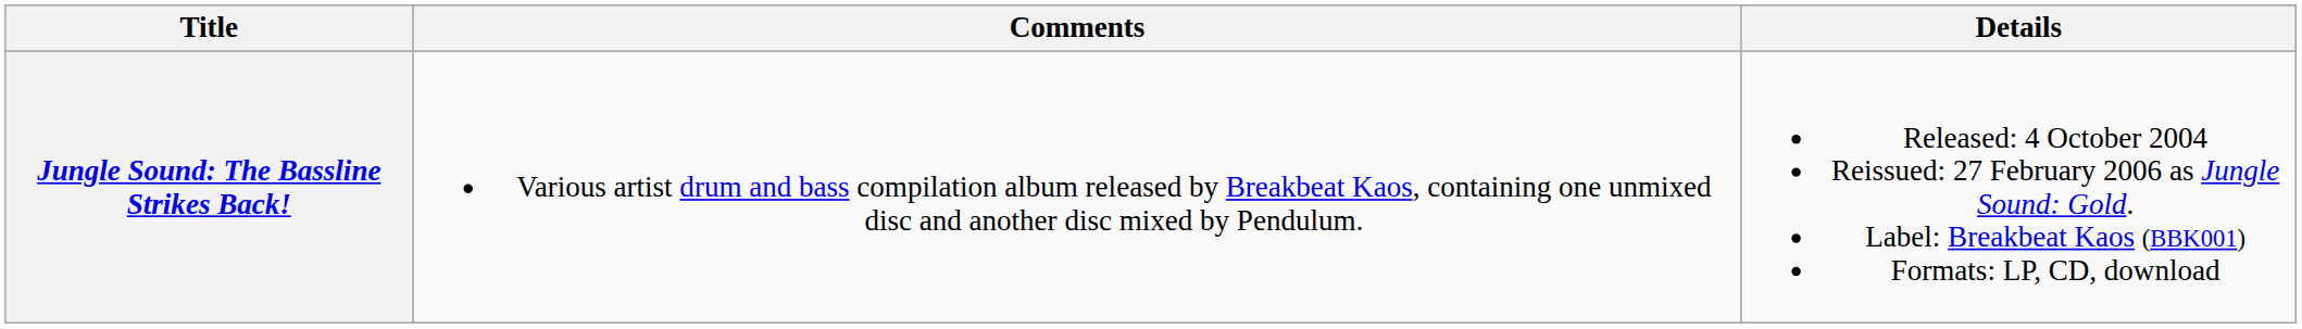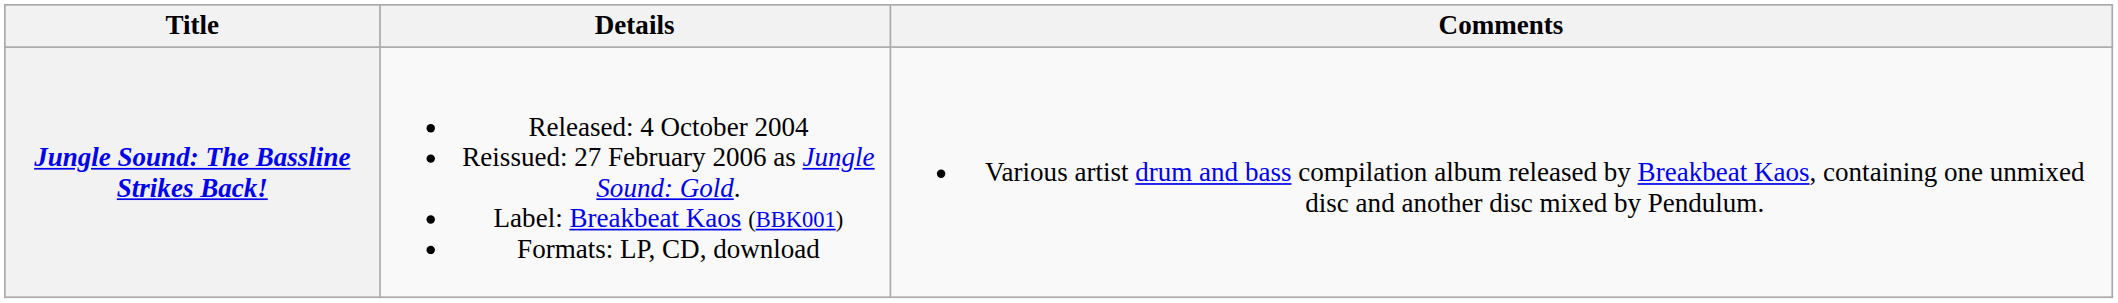 <table class="wikitable plainrowheaders" style="text-align:center;">
 <tr>
 <th scope="col">Title</th>
+<th scope="col">Details</th>
 <th scope="col">Comments</th>
-<th scope="col">Details</th>
 </tr>
 <tr>
 <th scope="row"><em><a href='#'>Jungle Sound: The Bassline Strikes Back!</a></em></th>
+<td><br><ul><li>Released: 4 October 2004</li><li>Reissued: 27 February 2006 as <em><a href='#'>Jungle Sound: Gold</a></em>.</li><li>Label: <a href='#'>Breakbeat Kaos</a> <small>(<a href='#'>BBK001</a>)</small></li><li>Formats: LP, CD, download</li></ul></td>
 <td><br><ul><li>Various artist <a href='#'>drum and bass</a> compilation album released by <a href='#'>Breakbeat Kaos</a>, containing one unmixed disc and another disc mixed by Pendulum.</li></ul></td>
-<td><br><ul><li>Released: 4 October 2004</li><li>Reissued: 27 February 2006 as <em><a href='#'>Jungle Sound: Gold</a></em>.</li><li>Label: <a href='#'>Breakbeat Kaos</a> <small>(<a href='#'>BBK001</a>)</small></li><li>Formats: LP, CD, download</li></ul></td>
 </tr>
 </table>
